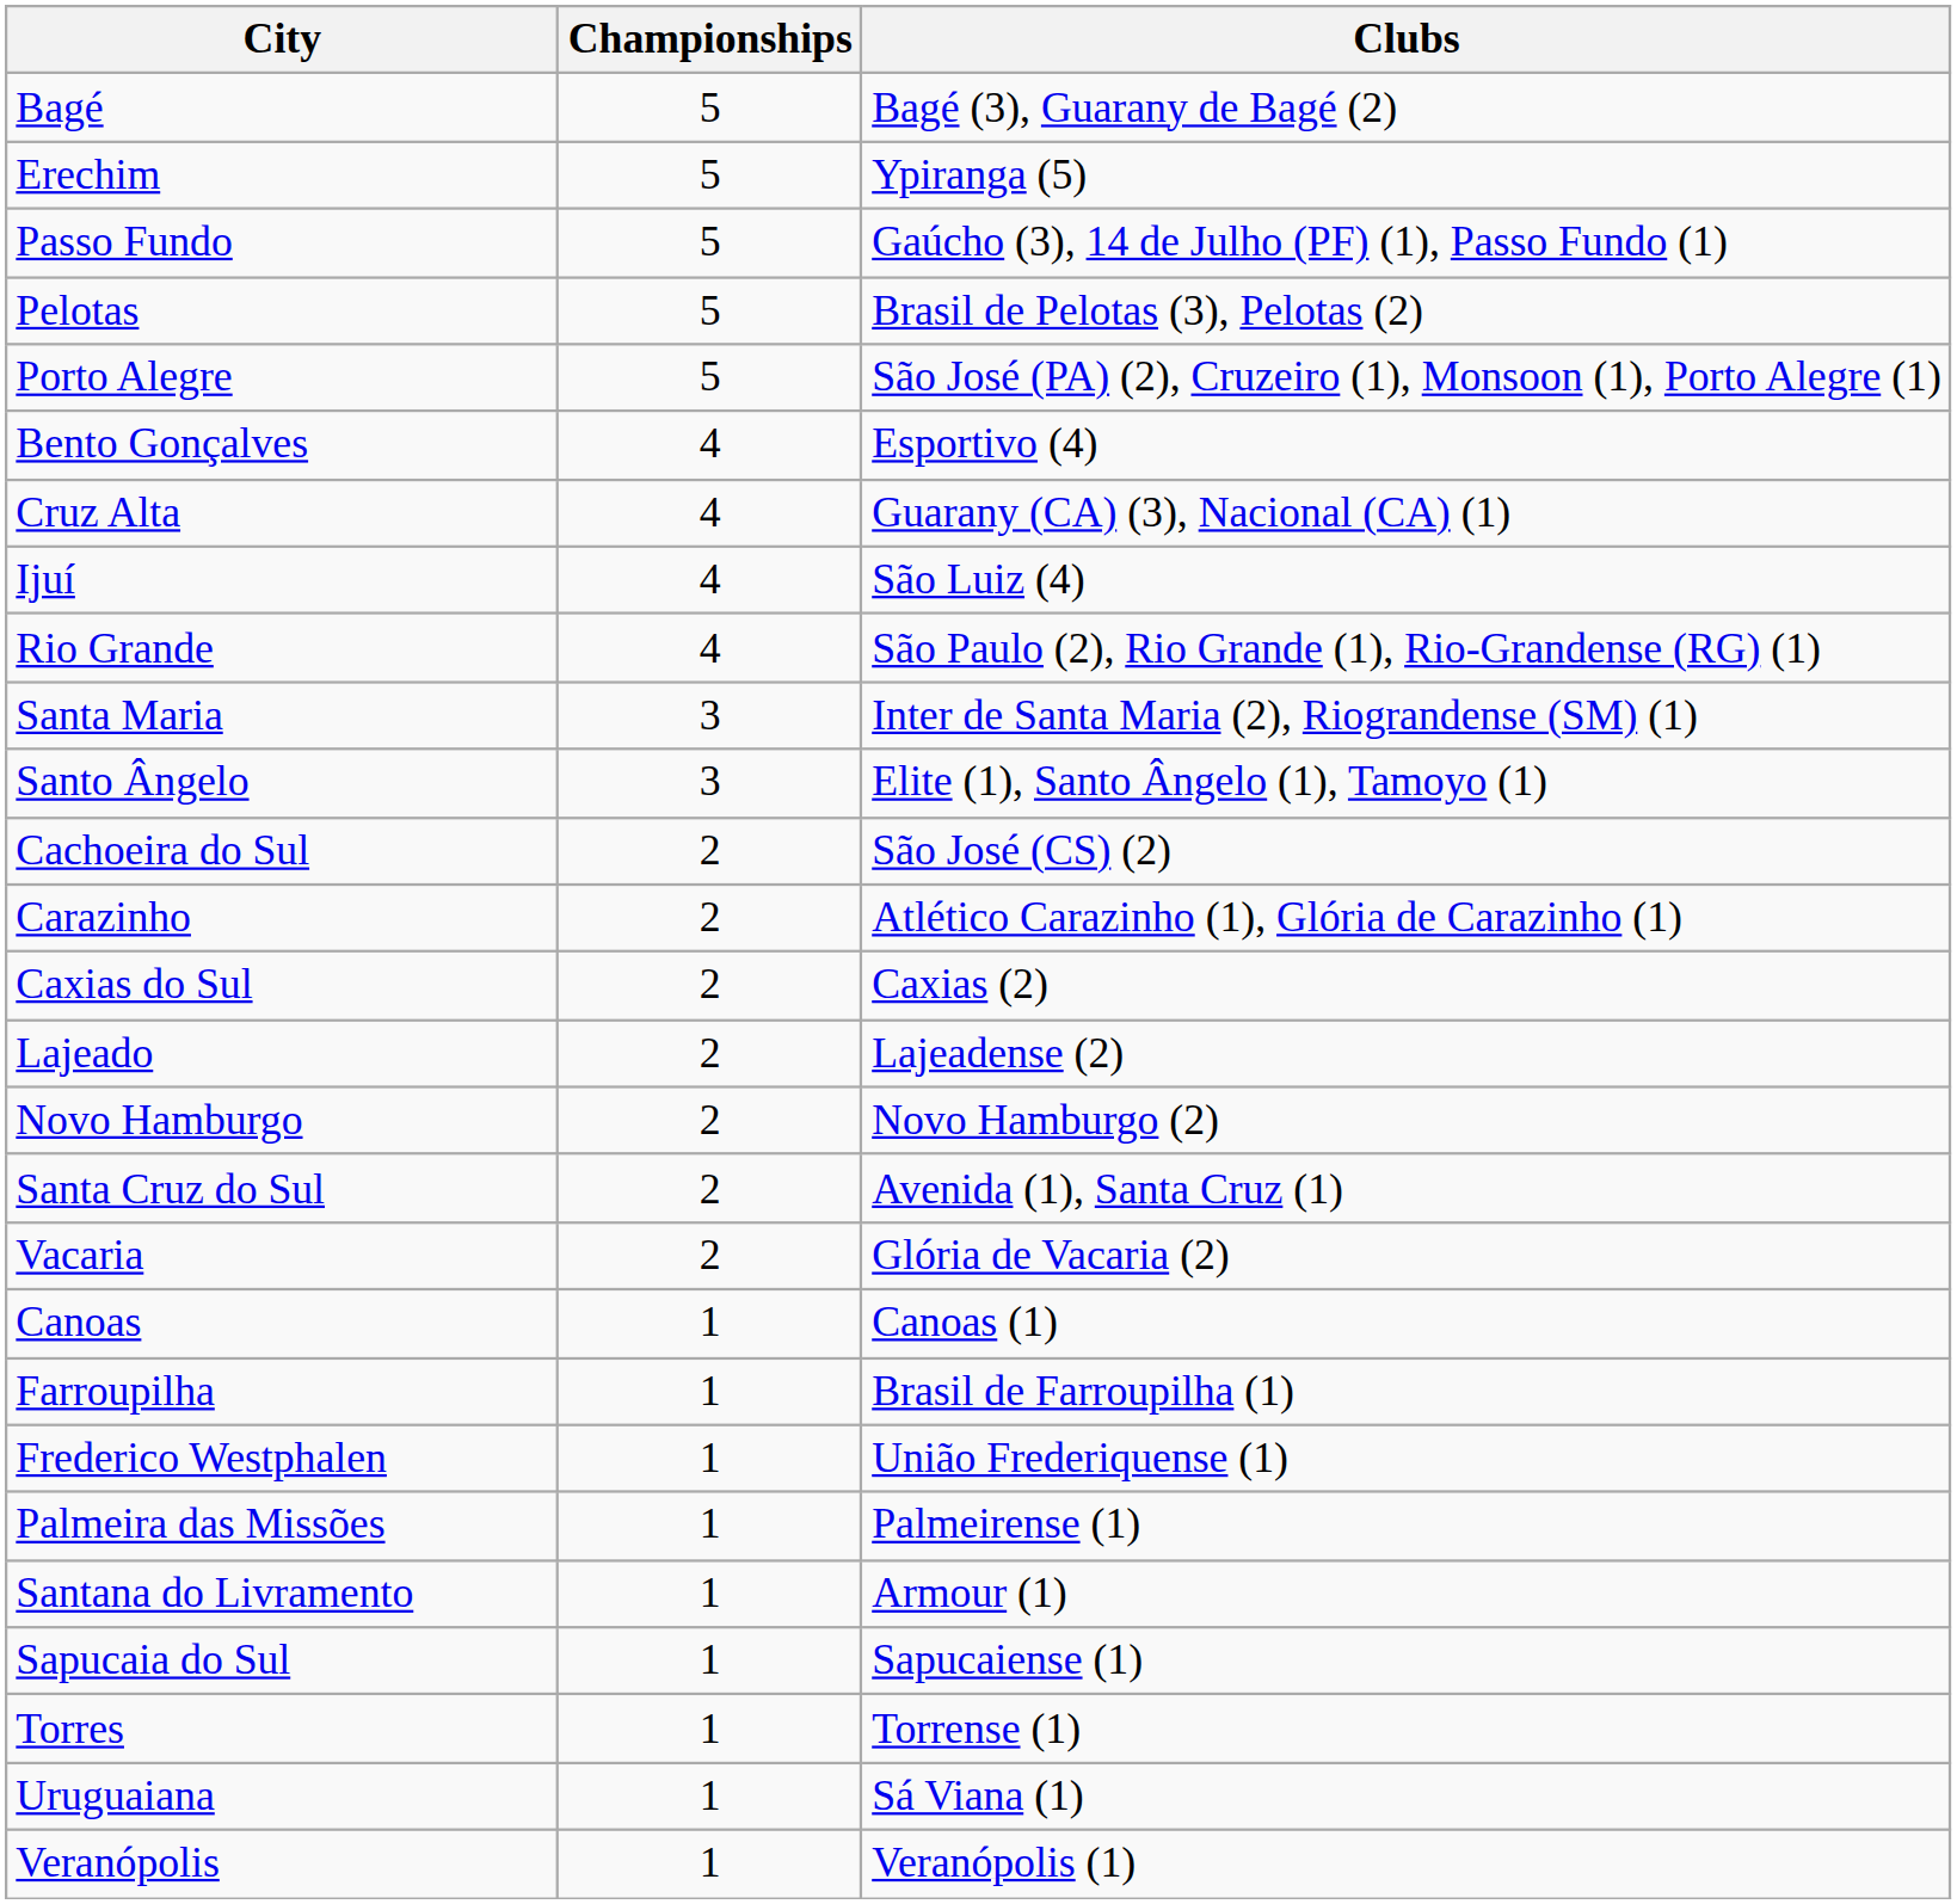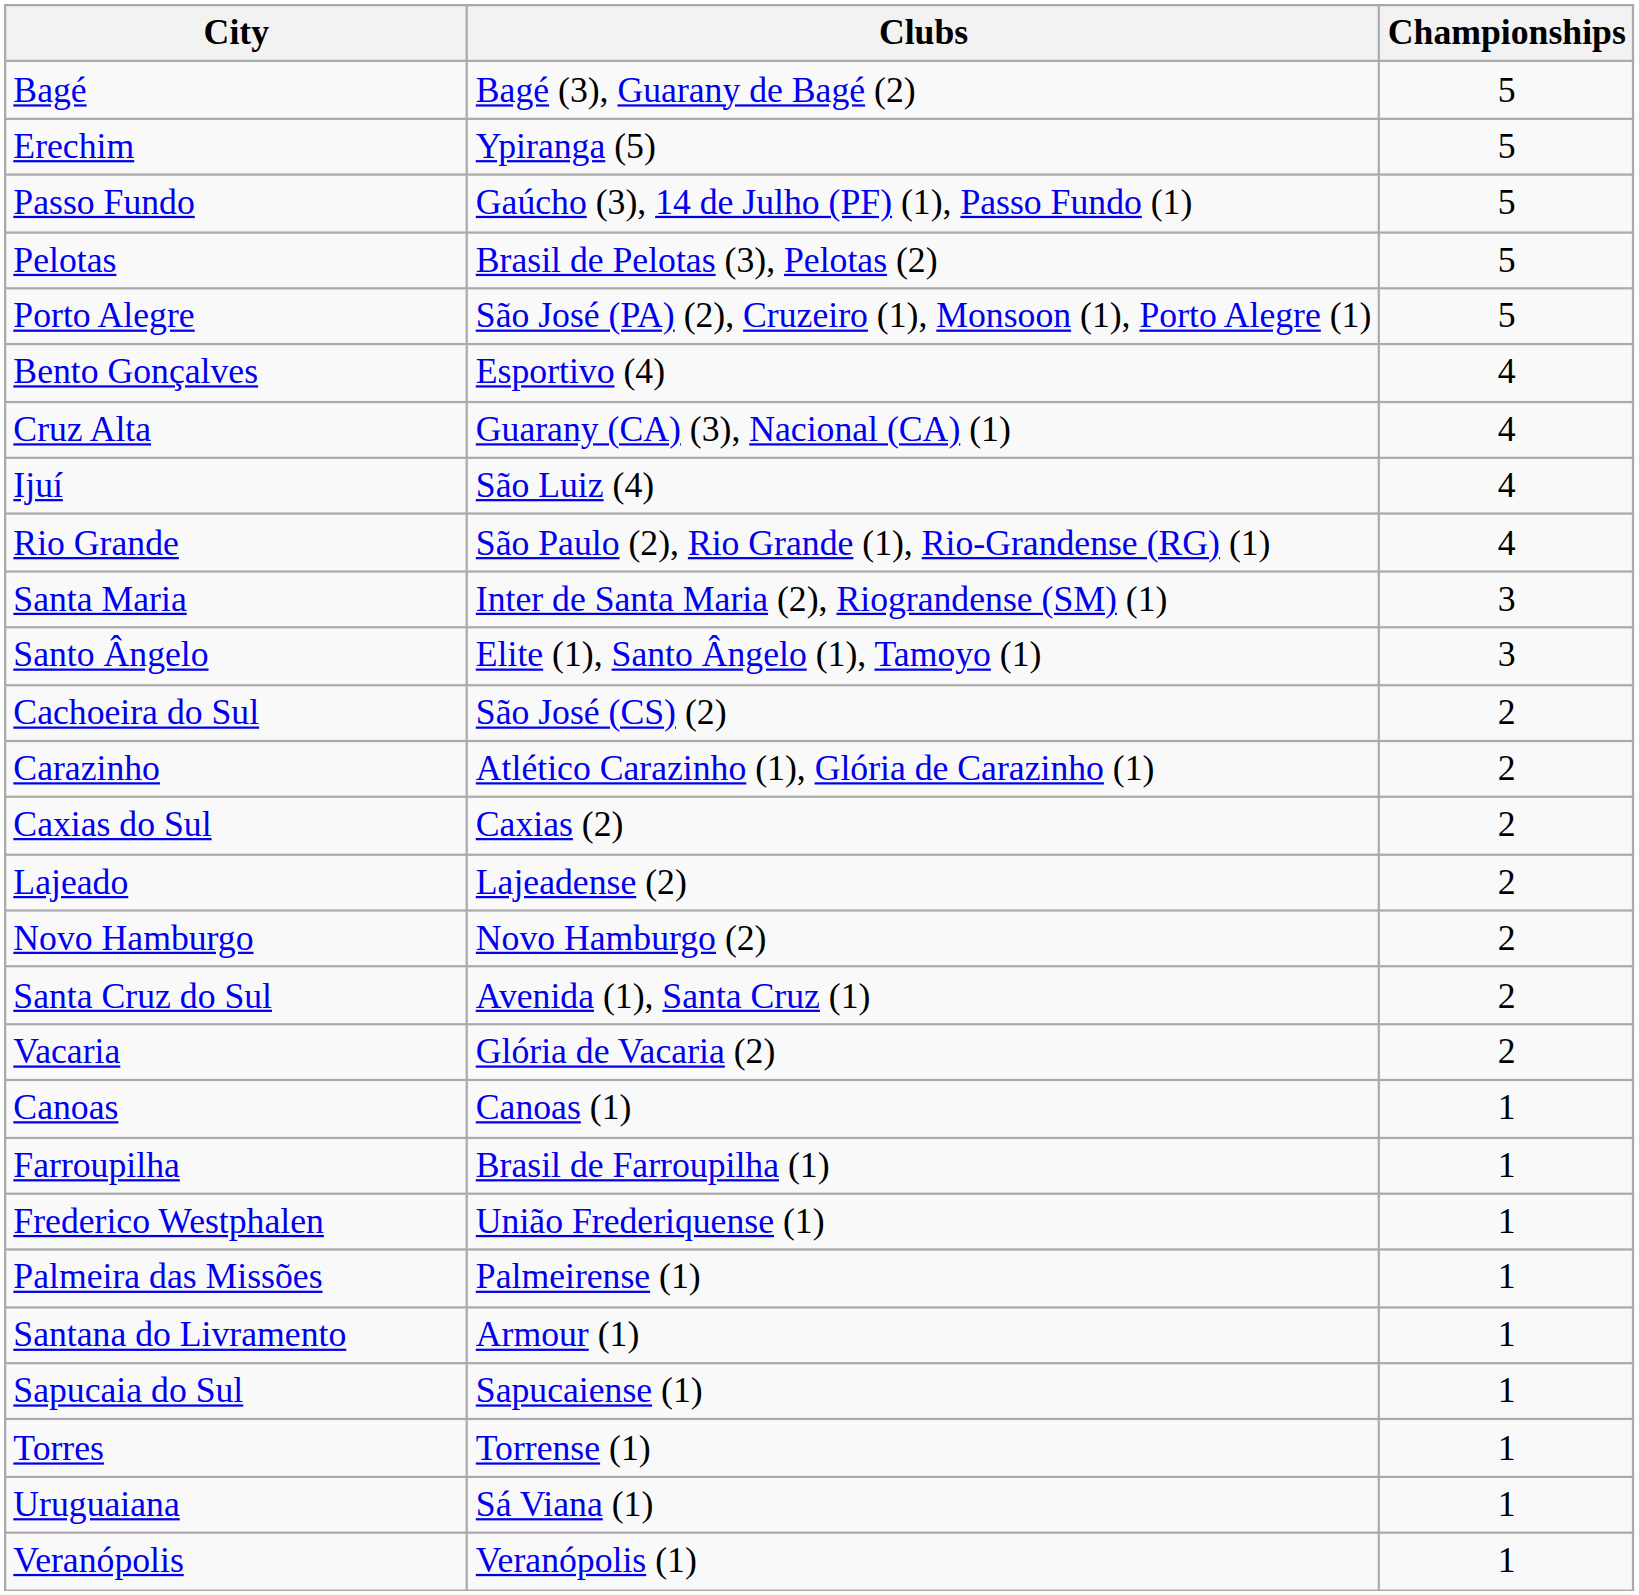 <table class="wikitable">
 <tr>
 <th style="width:200px">City</th>
+<th>Clubs</th>
 <th>Championships</th>
-<th>Clubs</th>
 </tr>
 <tr>
 <td> <a href='#'>Bagé</a></td>
+<td><a href='#'>Bagé</a> (3), <a href='#'>Guarany de Bagé</a> (2)</td>
 <td align="center">5</td>
-<td><a href='#'>Bagé</a> (3), <a href='#'>Guarany de Bagé</a> (2)</td>
 </tr>
 <tr>
 <td> <a href='#'>Erechim</a></td>
+<td><a href='#'>Ypiranga</a> (5)</td>
 <td align="center">5</td>
-<td><a href='#'>Ypiranga</a> (5)</td>
 </tr>
 <tr>
 <td> <a href='#'>Passo Fundo</a></td>
+<td><a href='#'>Gaúcho</a> (3), <a href='#'>14 de Julho (PF)</a> (1), <a href='#'>Passo Fundo</a> (1)</td>
 <td align="center">5</td>
-<td><a href='#'>Gaúcho</a> (3), <a href='#'>14 de Julho (PF)</a> (1), <a href='#'>Passo Fundo</a> (1)</td>
 </tr>
 <tr>
 <td> <a href='#'>Pelotas</a></td>
+<td><a href='#'>Brasil de Pelotas</a> (3), <a href='#'>Pelotas</a> (2)</td>
 <td align="center">5</td>
-<td><a href='#'>Brasil de Pelotas</a> (3), <a href='#'>Pelotas</a> (2)</td>
 </tr>
 <tr>
 <td> <a href='#'>Porto Alegre</a></td>
+<td><a href='#'>São José (PA)</a> (2), <a href='#'>Cruzeiro</a> (1), <a href='#'>Monsoon</a> (1), <a href='#'>Porto Alegre</a> (1)</td>
 <td align="center">5</td>
-<td><a href='#'>São José (PA)</a> (2), <a href='#'>Cruzeiro</a> (1), <a href='#'>Monsoon</a> (1), <a href='#'>Porto Alegre</a> (1)</td>
 </tr>
 <tr>
 <td> <a href='#'>Bento Gonçalves</a></td>
+<td><a href='#'>Esportivo</a> (4)</td>
 <td align="center">4</td>
-<td><a href='#'>Esportivo</a> (4)</td>
 </tr>
 <tr>
 <td> <a href='#'>Cruz Alta</a></td>
+<td><a href='#'>Guarany (CA)</a> (3), <a href='#'>Nacional (CA)</a> (1)</td>
 <td align="center">4</td>
-<td><a href='#'>Guarany (CA)</a> (3), <a href='#'>Nacional (CA)</a> (1)</td>
 </tr>
 <tr>
 <td> <a href='#'>Ijuí</a></td>
+<td><a href='#'>São Luiz</a> (4)</td>
 <td align="center">4</td>
-<td><a href='#'>São Luiz</a> (4)</td>
 </tr>
 <tr>
 <td> <a href='#'>Rio Grande</a></td>
+<td><a href='#'>São Paulo</a> (2), <a href='#'>Rio Grande</a> (1), <a href='#'>Rio-Grandense (RG)</a> (1)</td>
 <td align="center">4</td>
-<td><a href='#'>São Paulo</a> (2), <a href='#'>Rio Grande</a> (1), <a href='#'>Rio-Grandense (RG)</a> (1)</td>
 </tr>
 <tr>
 <td> <a href='#'>Santa Maria</a></td>
+<td><a href='#'>Inter de Santa Maria</a> (2), <a href='#'>Riograndense (SM)</a> (1)</td>
 <td align="center">3</td>
-<td><a href='#'>Inter de Santa Maria</a> (2), <a href='#'>Riograndense (SM)</a> (1)</td>
 </tr>
 <tr>
 <td> <a href='#'>Santo Ângelo</a></td>
+<td><a href='#'>Elite</a> (1), <a href='#'>Santo Ângelo</a> (1), <a href='#'>Tamoyo</a> (1)</td>
 <td align="center">3</td>
-<td><a href='#'>Elite</a> (1), <a href='#'>Santo Ângelo</a> (1), <a href='#'>Tamoyo</a> (1)</td>
 </tr>
 <tr>
 <td> <a href='#'>Cachoeira do Sul</a></td>
+<td><a href='#'>São José (CS)</a> (2)</td>
 <td align="center">2</td>
-<td><a href='#'>São José (CS)</a> (2)</td>
 </tr>
 <tr>
 <td> <a href='#'>Carazinho</a></td>
+<td><a href='#'>Atlético Carazinho</a> (1), <a href='#'>Glória de Carazinho</a> (1)</td>
 <td align="center">2</td>
-<td><a href='#'>Atlético Carazinho</a> (1), <a href='#'>Glória de Carazinho</a> (1)</td>
 </tr>
 <tr>
 <td> <a href='#'>Caxias do Sul</a></td>
+<td><a href='#'>Caxias</a> (2)</td>
 <td align="center">2</td>
-<td><a href='#'>Caxias</a> (2)</td>
 </tr>
 <tr>
 <td> <a href='#'>Lajeado</a></td>
+<td><a href='#'>Lajeadense</a> (2)</td>
 <td align="center">2</td>
-<td><a href='#'>Lajeadense</a> (2)</td>
 </tr>
 <tr>
 <td> <a href='#'>Novo Hamburgo</a></td>
+<td><a href='#'>Novo Hamburgo</a> (2)</td>
 <td align="center">2</td>
-<td><a href='#'>Novo Hamburgo</a> (2)</td>
 </tr>
 <tr>
 <td> <a href='#'>Santa Cruz do Sul</a></td>
+<td><a href='#'>Avenida</a> (1), <a href='#'>Santa Cruz</a> (1)</td>
 <td align="center">2</td>
-<td><a href='#'>Avenida</a> (1), <a href='#'>Santa Cruz</a> (1)</td>
 </tr>
 <tr>
 <td> <a href='#'>Vacaria</a></td>
+<td><a href='#'>Glória de Vacaria</a> (2)</td>
 <td align="center">2</td>
-<td><a href='#'>Glória de Vacaria</a> (2)</td>
 </tr>
 <tr>
 <td> <a href='#'>Canoas</a></td>
+<td><a href='#'>Canoas</a> (1)</td>
 <td align="center">1</td>
-<td><a href='#'>Canoas</a> (1)</td>
 </tr>
 <tr>
 <td> <a href='#'>Farroupilha</a></td>
+<td><a href='#'>Brasil de Farroupilha</a> (1)</td>
 <td align="center">1</td>
-<td><a href='#'>Brasil de Farroupilha</a> (1)</td>
 </tr>
 <tr>
 <td> <a href='#'>Frederico Westphalen</a></td>
+<td><a href='#'>União Frederiquense</a> (1)</td>
 <td align="center">1</td>
-<td><a href='#'>União Frederiquense</a> (1)</td>
 </tr>
 <tr>
 <td> <a href='#'>Palmeira das Missões</a></td>
+<td><a href='#'>Palmeirense</a> (1)</td>
 <td align="center">1</td>
-<td><a href='#'>Palmeirense</a> (1)</td>
 </tr>
 <tr>
 <td> <a href='#'>Santana do Livramento</a></td>
+<td><a href='#'>Armour</a> (1)</td>
 <td align="center">1</td>
-<td><a href='#'>Armour</a> (1)</td>
 </tr>
 <tr>
 <td> <a href='#'>Sapucaia do Sul</a></td>
+<td><a href='#'>Sapucaiense</a> (1)</td>
 <td align="center">1</td>
-<td><a href='#'>Sapucaiense</a> (1)</td>
 </tr>
 <tr>
 <td> <a href='#'>Torres</a></td>
+<td><a href='#'>Torrense</a> (1)</td>
 <td align="center">1</td>
-<td><a href='#'>Torrense</a> (1)</td>
 </tr>
 <tr>
 <td> <a href='#'>Uruguaiana</a></td>
+<td><a href='#'>Sá Viana</a> (1)</td>
 <td align="center">1</td>
-<td><a href='#'>Sá Viana</a> (1)</td>
 </tr>
 <tr>
 <td> <a href='#'>Veranópolis</a></td>
+<td><a href='#'>Veranópolis</a> (1)</td>
 <td align="center">1</td>
-<td><a href='#'>Veranópolis</a> (1)</td>
 </tr>
 </table>
